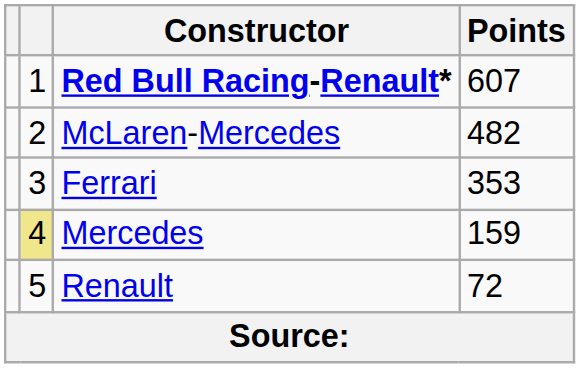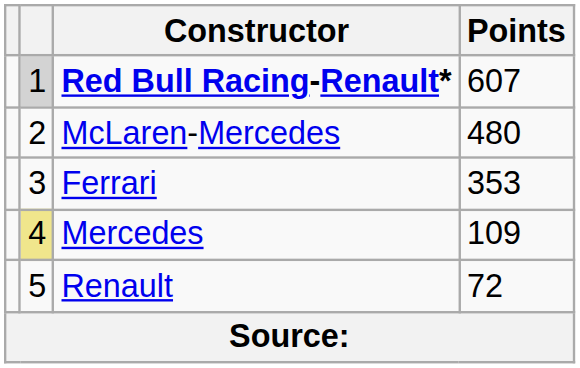 <table class="wikitable" style="font-size: 85%;">
 <tr>
 <th></th>
 <th></th>
 <th>Constructor</th>
 <th>Points</th>
 </tr>
 <tr>
 <td align="left"></td>
-<td style="text-align:center;">1</td>
+<td style="background: lightgrey; text-align:center;">1</td>
 <td> <strong><a href='#'>Red Bull Racing</a>-<a href='#'>Renault</a>*</strong></td>
 <td>607</td>
 </tr>
 <tr>
 <td align="left"></td>
 <td style="text-align:center;">2</td>
 <td> <a href='#'>McLaren</a>-<a href='#'>Mercedes</a></td>
-<td>482</td>
+<td>480</td>
 </tr>
 <tr>
 <td align="left"></td>
 <td style="text-align:center;">3</td>
 <td> <a href='#'>Ferrari</a></td>
 <td>353</td>
 </tr>
 <tr>
 <td align="left"></td>
 <td style="background: khaki; text-align:center;">4</td>
 <td> <a href='#'>Mercedes</a></td>
-<td>159</td>
+<td>109</td>
 </tr>
 <tr>
 <td align="left"></td>
 <td style="text-align:center;">5</td>
 <td> <a href='#'>Renault</a></td>
 <td>72</td>
 </tr>
 <tr>
 <th colspan=4>Source: </th>
 </tr>
 </table>
